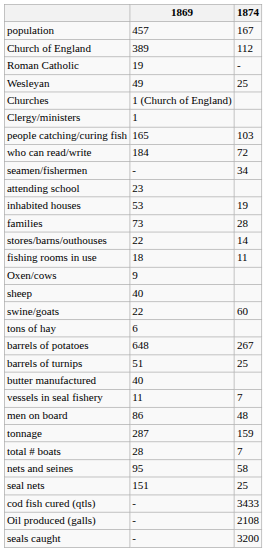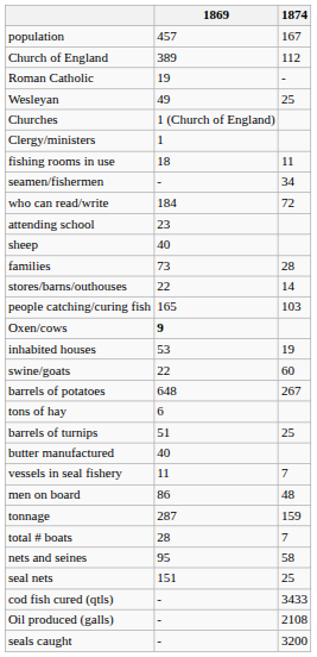 <table class="wikitable">
 <tr>
 <th></th>
 <th>1869</th>
 <th>1874</th>
 </tr>
 <tr>
 <td>population</td>
 <td>457</td>
 <td>167</td>
 </tr>
 <tr>
 <td>Church of England</td>
 <td>389</td>
 <td>112</td>
 </tr>
 <tr>
 <td>Roman Catholic</td>
 <td>19</td>
 <td>-</td>
 </tr>
 <tr>
 <td>Wesleyan</td>
 <td>49</td>
 <td>25</td>
 </tr>
 <tr>
 <td>Churches</td>
 <td>1 (Church of England)</td>
 <td></td>
 </tr>
 <tr>
 <td>Clergy/ministers</td>
 <td>1</td>
 <td></td>
 </tr>
 <tr>
-<td>people catching/curing fish</td>
-<td>165</td>
-<td>103</td>
+<td>fishing rooms in use</td>
+<td>18</td>
+<td>11</td>
+</tr>
+<tr>
+<td>seamen/fishermen</td>
+<td>-</td>
+<td>34</td>
 </tr>
 <tr>
 <td>who can read/write</td>
 <td>184</td>
 <td>72</td>
 </tr>
 <tr>
-<td>seamen/fishermen</td>
-<td>-</td>
-<td>34</td>
-</tr>
-<tr>
 <td>attending school</td>
 <td>23</td>
 <td></td>
 </tr>
 <tr>
-<td>inhabited houses</td>
-<td>53</td>
-<td>19</td>
+<td>sheep</td>
+<td>40</td>
+<td></td>
 </tr>
 <tr>
 <td>families</td>
 <td>73</td>
 <td>28</td>
 </tr>
 <tr>
 <td>stores/barns/outhouses</td>
 <td>22</td>
 <td>14</td>
 </tr>
 <tr>
-<td>fishing rooms in use</td>
-<td>18</td>
-<td>11</td>
+<td>people catching/curing fish</td>
+<td>165</td>
+<td>103</td>
 </tr>
 <tr>
 <td>Oxen/cows</td>
-<td>9</td>
+<td><strong>9</strong></td>
 <td></td>
 </tr>
 <tr>
-<td>sheep</td>
-<td>40</td>
-<td></td>
+<td>inhabited houses</td>
+<td>53</td>
+<td>19</td>
 </tr>
 <tr>
 <td>swine/goats</td>
 <td>22</td>
 <td>60</td>
 </tr>
 <tr>
+<td>barrels of potatoes</td>
+<td>648</td>
+<td>267</td>
+</tr>
+<tr>
 <td>tons of hay</td>
 <td>6</td>
 <td></td>
-</tr>
-<tr>
-<td>barrels of potatoes</td>
-<td>648</td>
-<td>267</td>
 </tr>
 <tr>
 <td>barrels of turnips</td>
 <td>51</td>
 <td>25</td>
 </tr>
 <tr>
 <td>butter manufactured</td>
 <td>40</td>
 <td></td>
 </tr>
 <tr>
 <td>vessels in seal fishery</td>
 <td>11</td>
 <td>7</td>
 </tr>
 <tr>
 <td>men on board</td>
 <td>86</td>
 <td>48</td>
 </tr>
 <tr>
 <td>tonnage</td>
 <td>287</td>
 <td>159</td>
 </tr>
 <tr>
 <td>total # boats</td>
 <td>28</td>
 <td>7</td>
 </tr>
 <tr>
 <td>nets and seines</td>
 <td>95</td>
 <td>58</td>
 </tr>
 <tr>
 <td>seal nets</td>
 <td>151</td>
 <td>25</td>
 </tr>
 <tr>
 <td>cod fish cured (qtls)</td>
 <td>-</td>
 <td>3433</td>
 </tr>
 <tr>
 <td>Oil produced (galls)</td>
 <td>-</td>
 <td>2108</td>
 </tr>
 <tr>
 <td>seals caught</td>
 <td>-</td>
 <td>3200</td>
 </tr>
 </table>
